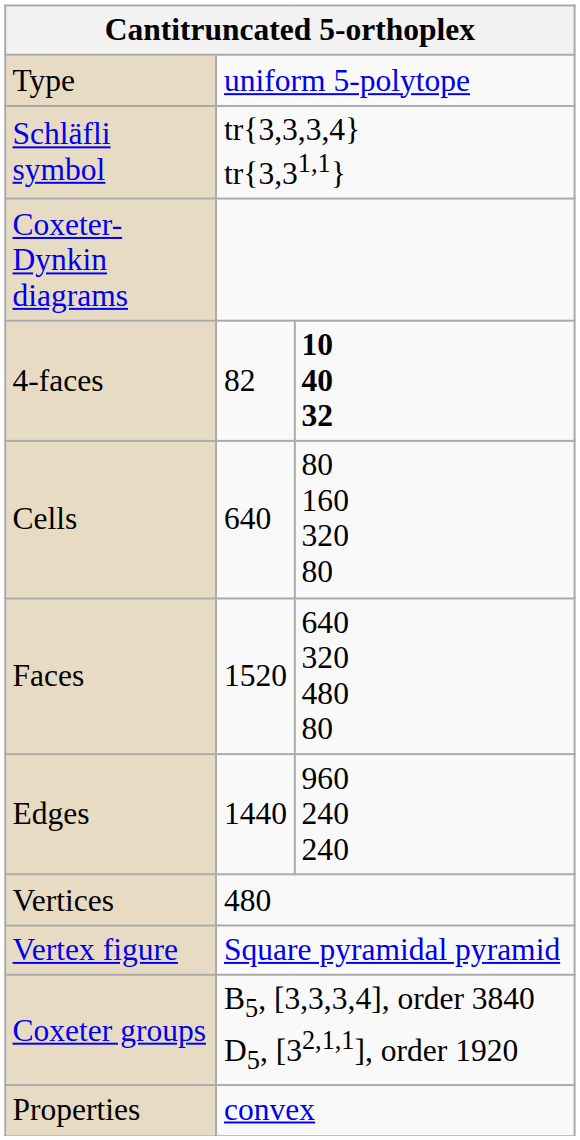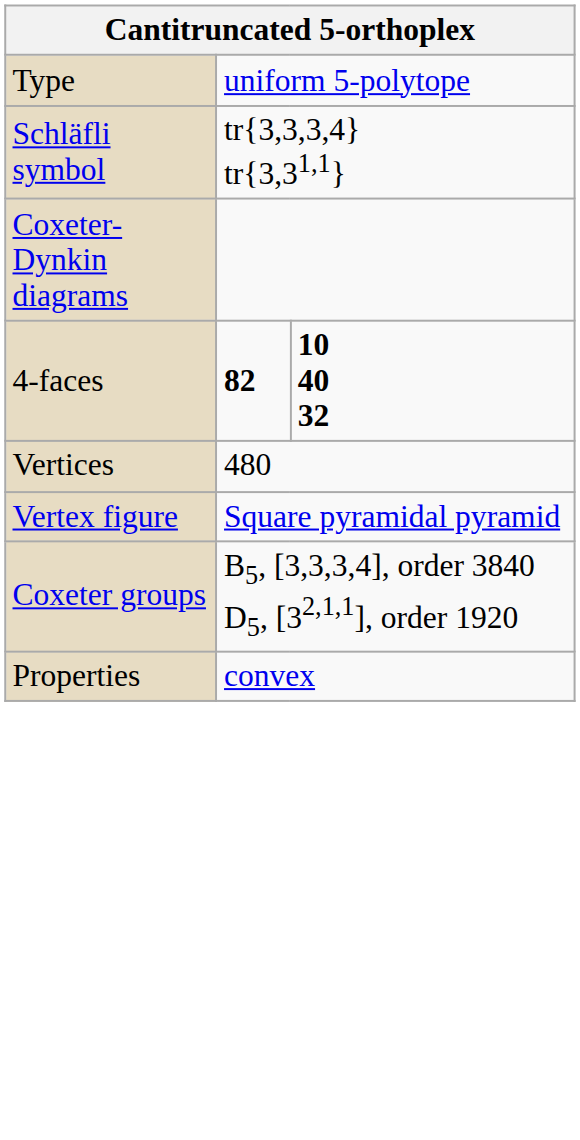 <table class="wikitable" align="right" style="margin-left:10px" width="290">
 <tr>
 <th bgcolor=#e7dcc3 colspan=3>Cantitruncated 5-orthoplex</th>
 </tr>
 <tr>
 <td style="width:100px" bgcolor=#e7dcc3>Type</td>
 <td colspan=2><a href='#'>uniform 5-polytope</a></td>
 </tr>
 <tr>
 <td bgcolor=#e7dcc3><a href='#'>Schläfli symbol</a></td>
 <td colspan=2>tr{3,3,3,4}<br>tr{3,3<sup>1,1</sup>}</td>
 </tr>
 <tr>
 <td bgcolor=#e7dcc3><a href='#'>Coxeter-Dynkin diagrams</a></td>
 <td colspan=2><br></td>
 </tr>
 <tr>
 <td bgcolor=#e7dcc3>4-faces</td>
-<td style="width:30px">82</td>
+<td style="width:30px"><strong>82</strong></td>
 <td><strong>10  <br>40  <br>32  </strong></td>
-</tr>
-<tr>
-<td bgcolor=#e7dcc3>Cells</td>
-<td>640</td>
-<td>80  <br>160  <br>320  <br>80  </td>
-</tr>
-<tr>
-<td bgcolor=#e7dcc3>Faces</td>
-<td>1520</td>
-<td>640  <br>320  <br>480  <br>80  </td>
-</tr>
-<tr>
-<td bgcolor=#e7dcc3>Edges</td>
-<td>1440</td>
-<td>960 <br>240 <br>240 </td>
 </tr>
 <tr>
 <td bgcolor=#e7dcc3>Vertices</td>
 <td colspan=2>480</td>
 </tr>
 <tr>
 <td bgcolor=#e7dcc3><a href='#'>Vertex figure</a></td>
 <td colspan=2><a href='#'>Square pyramidal pyramid</a> </td>
 </tr>
 <tr>
 <td bgcolor=#e7dcc3><a href='#'>Coxeter groups</a></td>
 <td colspan=2>B<sub>5</sub>, [3,3,3,4], order 3840<br>D<sub>5</sub>, [3<sup>2,1,1</sup>], order 1920</td>
 </tr>
 <tr>
 <td bgcolor=#e7dcc3>Properties</td>
 <td colspan=2><a href='#'>convex</a></td>
 </tr>
 </table>
